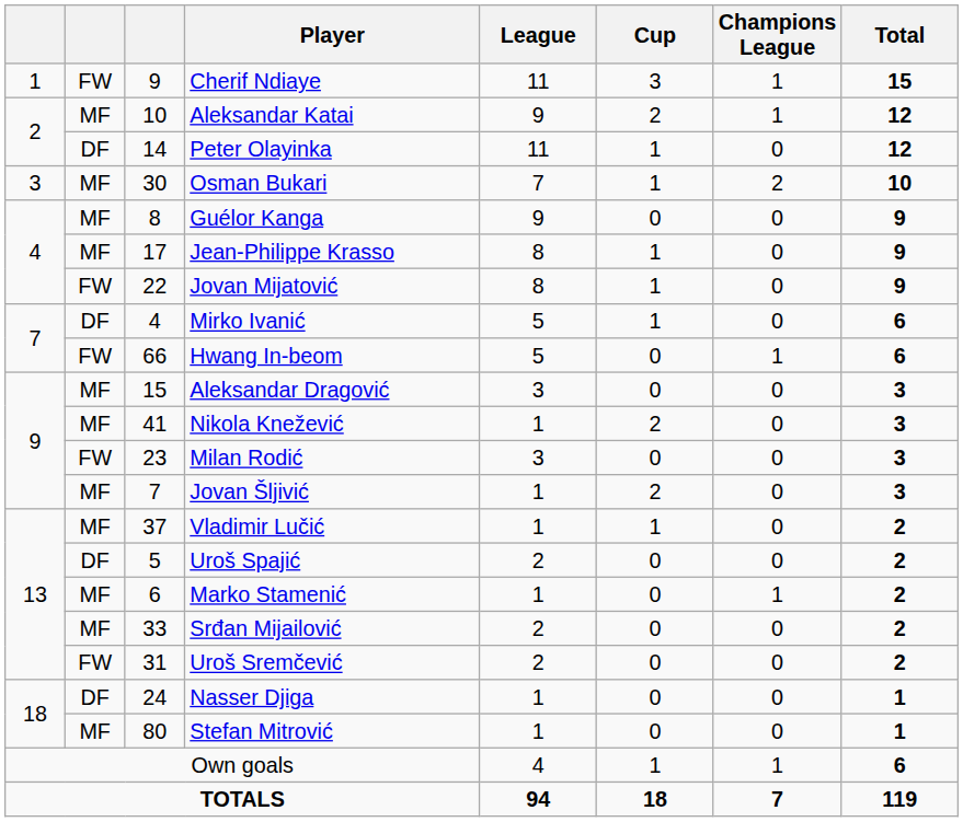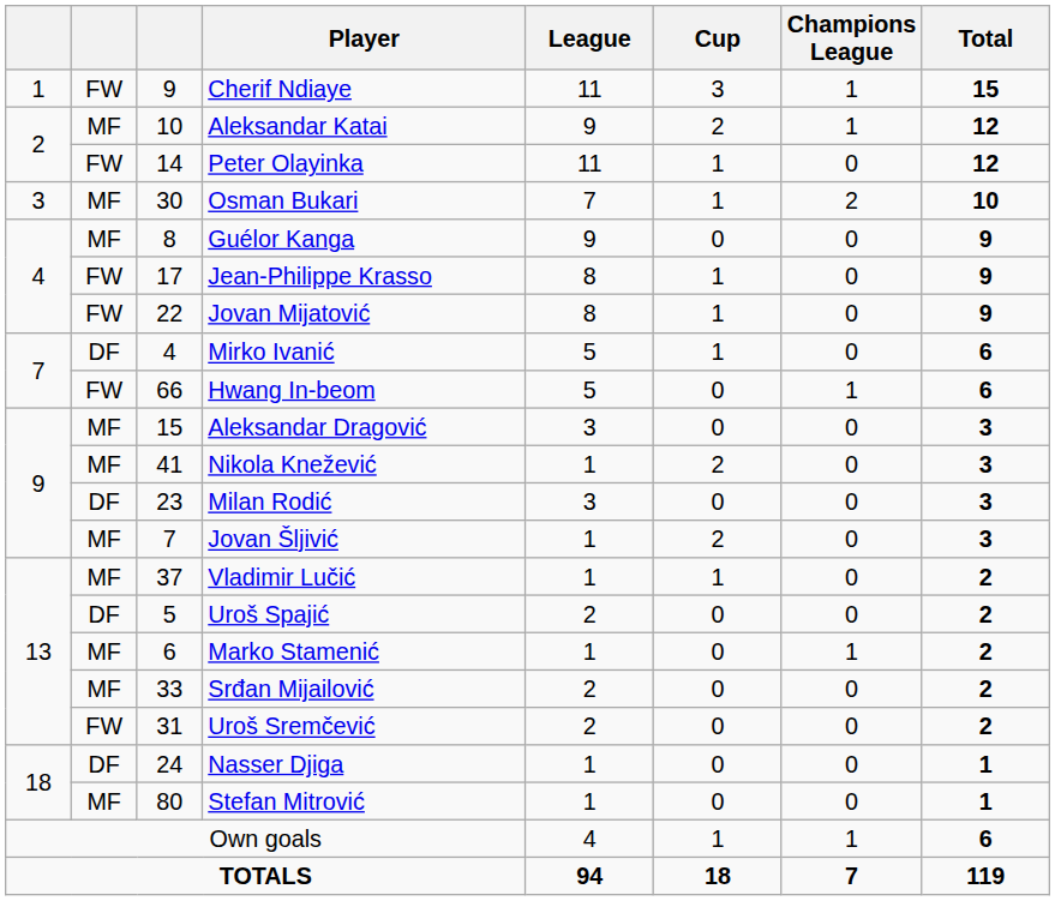 <table class="wikitable" style="font-size: 95%; text-align: center;">
 <tr>
 <th width=35></th>
 <th width=35></th>
 <th width=35></th>
 <th width=200>Player</th>
 <th width=75>League</th>
 <th width=75>Cup</th>
 <th width=75>Champions League</th>
 <th width=75>Total</th>
 </tr>
 <tr>
 <td>1</td>
 <td>FW</td>
 <td>9</td>
 <td align=left> <a href='#'>Cherif Ndiaye</a></td>
 <td>11</td>
 <td>3</td>
 <td>1</td>
 <td><strong>15</strong></td>
 </tr>
 <tr>
 <td rowspan=2>2</td>
 <td>MF</td>
 <td>10</td>
 <td align=left> <a href='#'>Aleksandar Katai</a></td>
 <td>9</td>
 <td>2</td>
 <td>1</td>
 <td><strong>12</strong></td>
 </tr>
 <tr>
-<td>DF</td>
+<td>FW</td>
 <td>14</td>
 <td align=left> <a href='#'>Peter Olayinka</a></td>
 <td>11</td>
 <td>1</td>
 <td>0</td>
 <td><strong>12</strong></td>
 </tr>
 <tr>
 <td>3</td>
 <td>MF</td>
 <td>30</td>
 <td align=left> <a href='#'>Osman Bukari</a></td>
 <td>7</td>
 <td>1</td>
 <td>2</td>
 <td><strong>10</strong></td>
 </tr>
 <tr>
 <td rowspan=3>4</td>
 <td>MF</td>
 <td>8</td>
 <td align=left> <a href='#'>Guélor Kanga</a></td>
 <td>9</td>
 <td>0</td>
 <td>0</td>
 <td><strong>9</strong></td>
 </tr>
 <tr>
-<td>MF</td>
+<td>FW</td>
 <td>17</td>
 <td align=left> <a href='#'>Jean-Philippe Krasso</a></td>
 <td>8</td>
 <td>1</td>
 <td>0</td>
 <td><strong>9</strong></td>
 </tr>
 <tr>
 <td>FW</td>
 <td>22</td>
 <td align=left> <a href='#'>Jovan Mijatović</a></td>
 <td>8</td>
 <td>1</td>
 <td>0</td>
 <td><strong>9</strong></td>
 </tr>
 <tr>
 <td rowspan=2>7</td>
 <td>DF</td>
 <td>4</td>
 <td align=left> <a href='#'>Mirko Ivanić</a></td>
 <td>5</td>
 <td>1</td>
 <td>0</td>
 <td><strong>6</strong></td>
 </tr>
 <tr>
 <td>FW</td>
 <td>66</td>
 <td align=left> <a href='#'>Hwang In-beom</a></td>
 <td>5</td>
 <td>0</td>
 <td>1</td>
 <td><strong>6</strong></td>
 </tr>
 <tr>
 <td rowspan=4>9</td>
 <td>MF</td>
 <td>15</td>
 <td align=left> <a href='#'>Aleksandar Dragović</a></td>
 <td>3</td>
 <td>0</td>
 <td>0</td>
 <td><strong>3</strong></td>
 </tr>
 <tr>
 <td>MF</td>
 <td>41</td>
 <td align=left> <a href='#'>Nikola Knežević</a></td>
 <td>1</td>
 <td>2</td>
 <td>0</td>
 <td><strong>3</strong></td>
 </tr>
 <tr>
-<td>FW</td>
+<td>DF</td>
 <td>23</td>
 <td align=left> <a href='#'>Milan Rodić</a></td>
 <td>3</td>
 <td>0</td>
 <td>0</td>
 <td><strong>3</strong></td>
 </tr>
 <tr>
 <td>MF</td>
 <td>7</td>
 <td align=left> <a href='#'>Jovan Šljivić</a></td>
 <td>1</td>
 <td>2</td>
 <td>0</td>
 <td><strong>3</strong></td>
 </tr>
 <tr>
 <td rowspan=5>13</td>
 <td>MF</td>
 <td>37</td>
 <td align=left> <a href='#'>Vladimir Lučić</a></td>
 <td>1</td>
 <td>1</td>
 <td>0</td>
 <td><strong>2</strong></td>
 </tr>
 <tr>
 <td>DF</td>
 <td>5</td>
 <td align=left> <a href='#'>Uroš Spajić</a></td>
 <td>2</td>
 <td>0</td>
 <td>0</td>
 <td><strong>2</strong></td>
 </tr>
 <tr>
 <td>MF</td>
 <td>6</td>
 <td align=left> <a href='#'>Marko Stamenić</a></td>
 <td>1</td>
 <td>0</td>
 <td>1</td>
 <td><strong>2</strong></td>
 </tr>
 <tr>
 <td>MF</td>
 <td>33</td>
 <td align=left> <a href='#'>Srđan Mijailović</a></td>
 <td>2</td>
 <td>0</td>
 <td>0</td>
 <td><strong>2</strong></td>
 </tr>
 <tr>
 <td>FW</td>
 <td>31</td>
 <td align=left> <a href='#'>Uroš Sremčević</a></td>
 <td>2</td>
 <td>0</td>
 <td>0</td>
 <td><strong>2</strong></td>
 </tr>
 <tr>
 <td rowspan=2>18</td>
 <td>DF</td>
 <td>24</td>
 <td align=left> <a href='#'>Nasser Djiga</a></td>
 <td>1</td>
 <td>0</td>
 <td>0</td>
 <td><strong>1</strong></td>
 </tr>
 <tr>
 <td>MF</td>
 <td>80</td>
 <td align=left> <a href='#'>Stefan Mitrović</a></td>
 <td>1</td>
 <td>0</td>
 <td>0</td>
 <td><strong>1</strong></td>
 </tr>
 <tr>
 <td colspan=4>Own goals</td>
 <td>4</td>
 <td>1</td>
 <td>1</td>
 <td><strong>6</strong></td>
 </tr>
 <tr>
 <td colspan=4><strong>TOTALS</strong></td>
 <td><strong>94</strong></td>
 <td><strong>18</strong></td>
 <td><strong>7</strong></td>
 <td><strong>119</strong></td>
 </tr>
 </table>
